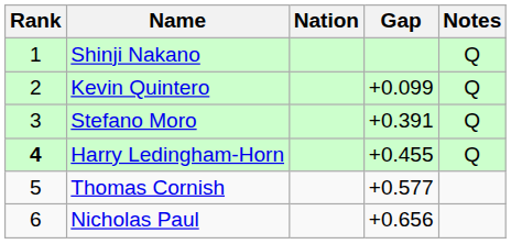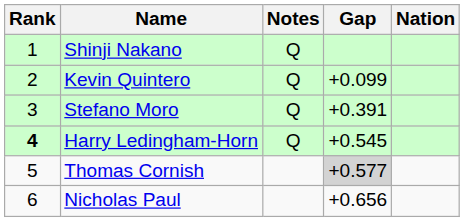 <table class="wikitable sortable" style="text-align:center">
 <tr>
 <th>Rank</th>
 <th>Name</th>
+<th>Notes</th>
+<th>Gap</th>
 <th>Nation</th>
-<th>Gap</th>
-<th>Notes</th>
 </tr>
 <tr bgcolor=ccffcc>
 <td>1</td>
 <td align=left><a href='#'>Shinji Nakano</a></td>
+<td>Q</td>
+<td></td>
 <td align=left></td>
-<td></td>
-<td>Q</td>
 </tr>
 <tr bgcolor=ccffcc>
 <td>2</td>
 <td align=left><a href='#'>Kevin Quintero</a></td>
+<td>Q</td>
+<td>+0.099</td>
 <td align=left></td>
-<td>+0.099</td>
-<td>Q</td>
 </tr>
 <tr bgcolor=ccffcc>
 <td>3</td>
 <td align=left><a href='#'>Stefano Moro</a></td>
+<td>Q</td>
+<td>+0.391</td>
 <td align=left></td>
-<td>+0.391</td>
-<td>Q</td>
 </tr>
 <tr bgcolor=ccffcc>
 <td><strong>4</strong></td>
 <td align=left><a href='#'>Harry Ledingham-Horn</a></td>
+<td>Q</td>
+<td>+0.545</td>
 <td align=left></td>
-<td>+0.455</td>
-<td>Q</td>
 </tr>
 <tr>
 <td>5</td>
 <td align=left><a href='#'>Thomas Cornish</a></td>
+<td></td>
+<td style="background: lightgrey;">+0.577</td>
 <td align=left></td>
-<td>+0.577</td>
-<td></td>
 </tr>
 <tr>
 <td>6</td>
 <td align=left><a href='#'>Nicholas Paul</a></td>
+<td></td>
+<td>+0.656</td>
 <td align=left></td>
-<td>+0.656</td>
-<td></td>
 </tr>
 </table>
